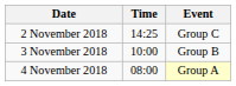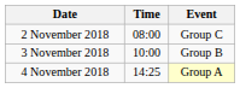 <table class = "wikitable" style="text-align:center;">
 <tr>
 <th width=150>Date</th>
 <th width=50>Time</th>
 <th width=80>Event</th>
 </tr>
 <tr>
 <td>2 November 2018</td>
-<td>14:25</td>
+<td>08:00</td>
 <td>Group C</td>
 </tr>
 <tr>
 <td>3 November 2018</td>
 <td>10:00</td>
 <td>Group B</td>
 </tr>
 <tr>
 <td>4 November 2018</td>
-<td>08:00</td>
+<td>14:25</td>
 <td bgcolor=ffffcc>Group A</td>
 </tr>
 </table>
